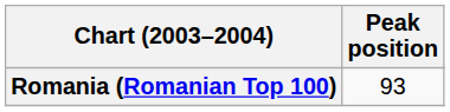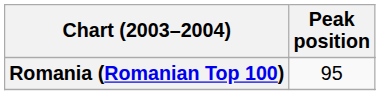 <table class="wikitable sortable plainrowheaders" style="text-align:center;">
 <tr>
 <th scope="col">Chart (2003–2004)</th>
 <th scope="col">Peak<br>position</th>
 </tr>
 <tr>
 </tr>
 <tr>
 </tr>
 <tr>
 </tr>
 <tr>
 </tr>
 <tr>
 </tr>
 <tr>
 </tr>
 <tr>
 </tr>
 <tr>
 <th scope="row">Romania (<a href='#'>Romanian Top 100</a>)</th>
-<td align="center">93</td>
+<td align="center">95</td>
 </tr>
 <tr>
 </tr>
 <tr>
 </tr>
 <tr>
 </tr>
 <tr>
 </tr>
 <tr>
 </tr>
 <tr>
 </tr>
 </table>
